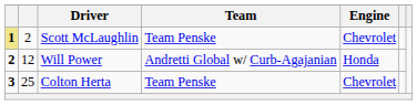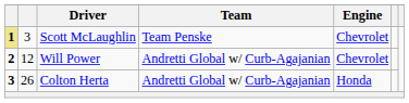 <table class="wikitable" style="font-size:95%;">
 <tr>
 </tr>
 <tr>
 <th></th>
 <th></th>
 <th>Driver</th>
 <th>Team</th>
 <th>Engine</th>
 <th></th>
 <th></th>
 </tr>
 <tr>
 <td style="background: khaki; text-align:center;"><strong>1</strong></td>
-<td style="text-align:center;">2</td>
+<td style="text-align:center;">3</td>
 <td> <a href='#'>Scott McLaughlin</a></td>
 <td><a href='#'>Team Penske</a></td>
 <td><a href='#'>Chevrolet</a></td>
 <td></td>
 </tr>
 <tr>
 <td style="text-align:center;"><strong>2</strong></td>
 <td style="text-align:center;">12</td>
 <td> <a href='#'>Will Power</a></td>
 <td><a href='#'>Andretti Global</a> w/ <a href='#'>Curb-Agajanian</a></td>
-<td><a href='#'>Honda</a></td>
+<td><a href='#'>Chevrolet</a></td>
 <td></td>
 </tr>
 <tr>
 <td style="text-align:center;"><strong>3</strong></td>
-<td style="text-align:center;">25</td>
+<td style="text-align:center;">26</td>
 <td> <a href='#'>Colton Herta</a></td>
-<td><a href='#'>Team Penske</a></td>
-<td><a href='#'>Chevrolet</a></td>
+<td><a href='#'>Andretti Global</a> w/ <a href='#'>Curb-Agajanian</a></td>
+<td><a href='#'>Honda</a></td>
 <td></td>
 </tr>
 <tr>
 <th colspan=7></th>
 </tr>
 </table>
